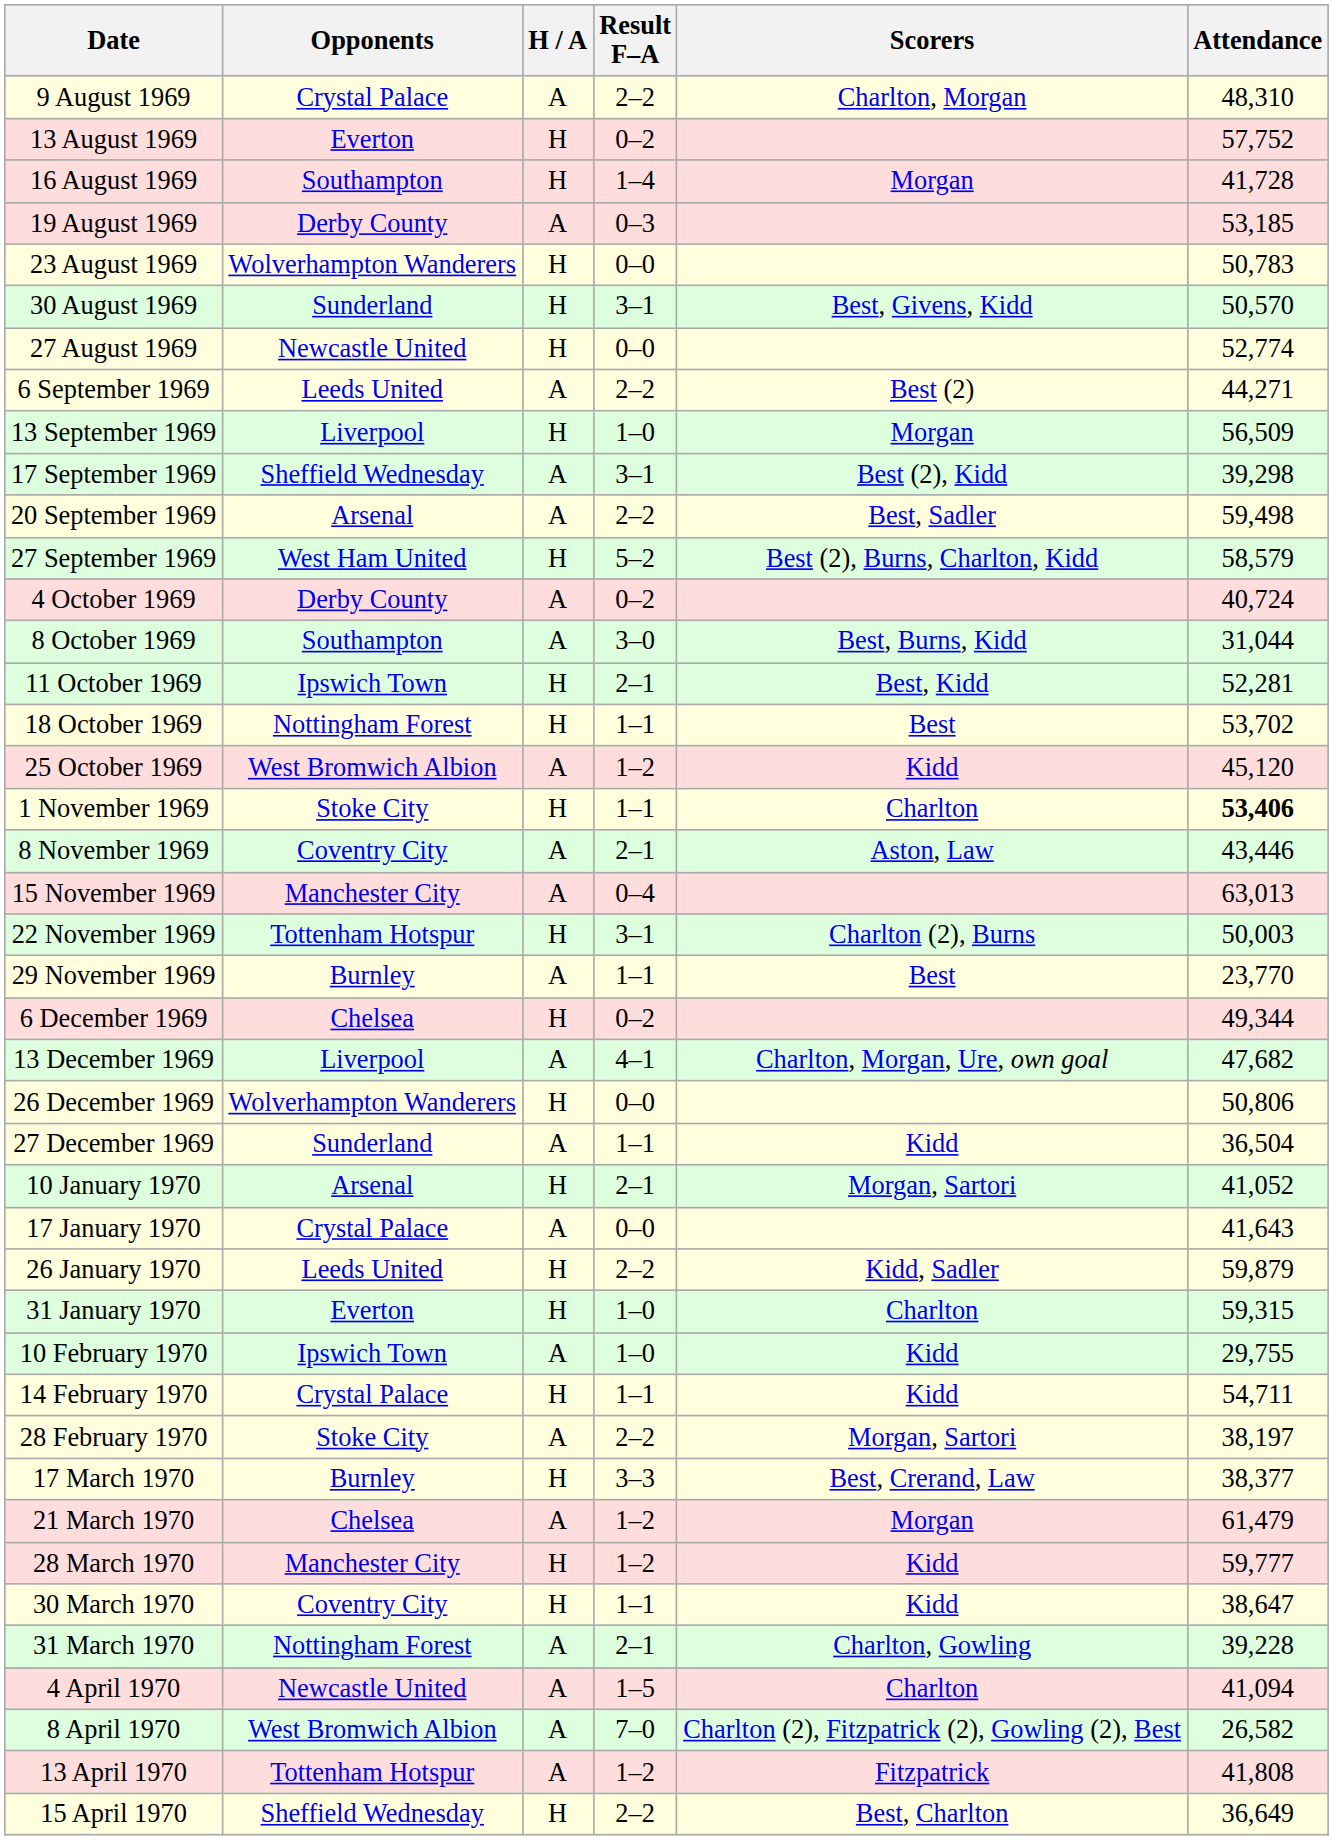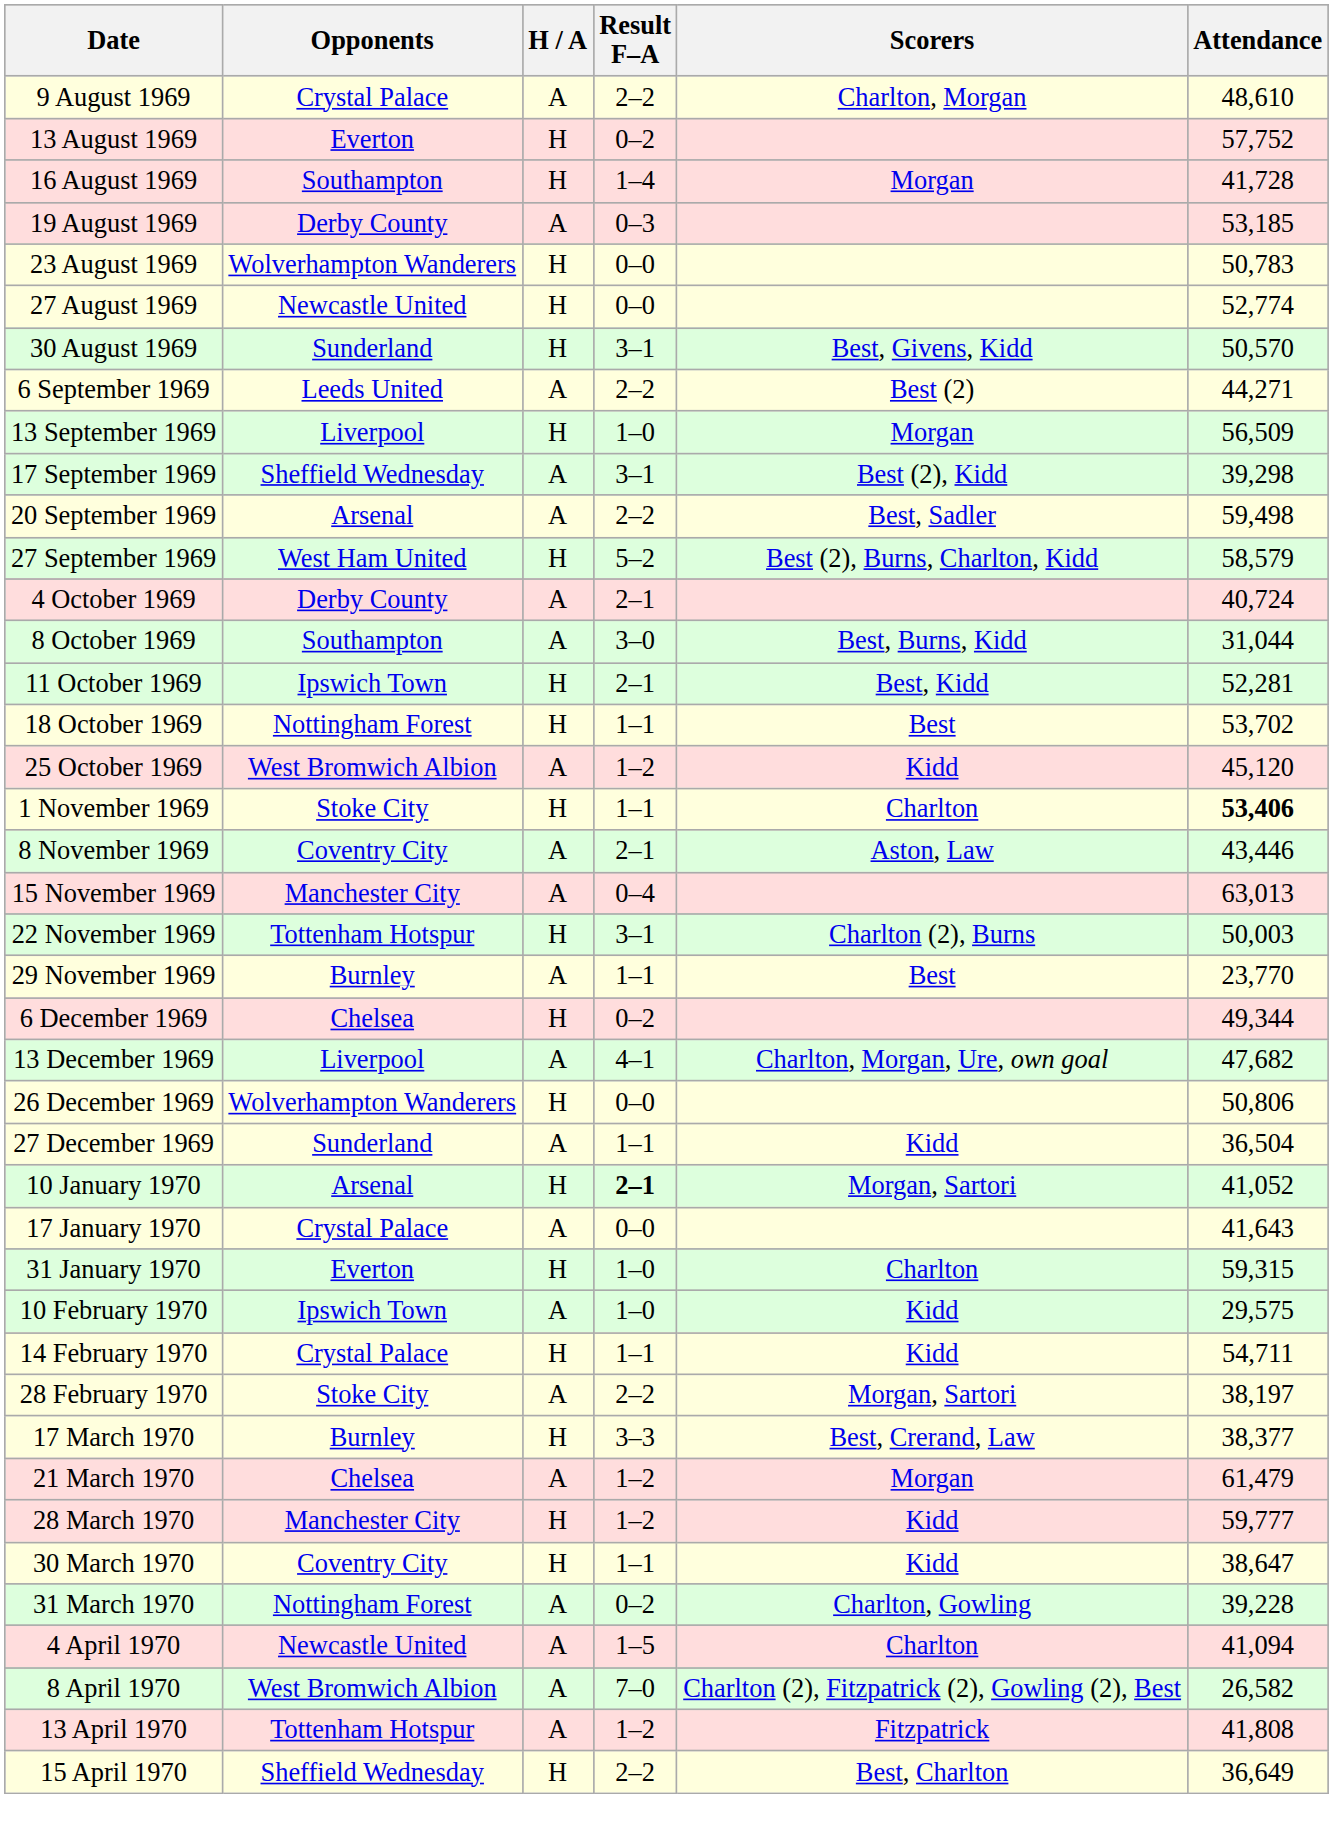 <table class="wikitable" style="text-align:center">
 <tr>
 <th>Date</th>
 <th>Opponents</th>
 <th>H / A</th>
 <th>Result<br>F–A</th>
 <th>Scorers</th>
 <th>Attendance</th>
 </tr>
 <tr bgcolor="#ffffdd">
 <td>9 August 1969</td>
 <td><a href='#'>Crystal Palace</a></td>
 <td>A</td>
 <td>2–2</td>
 <td><a href='#'>Charlton</a>, <a href='#'>Morgan</a></td>
-<td>48,310</td>
+<td>48,610</td>
 </tr>
 <tr bgcolor="#ffdddd">
 <td>13 August 1969</td>
 <td><a href='#'>Everton</a></td>
 <td>H</td>
 <td>0–2</td>
 <td></td>
 <td>57,752</td>
 </tr>
 <tr bgcolor="#ffdddd">
 <td>16 August 1969</td>
 <td><a href='#'>Southampton</a></td>
 <td>H</td>
 <td>1–4</td>
 <td><a href='#'>Morgan</a></td>
 <td>41,728</td>
 </tr>
 <tr bgcolor="#ffdddd">
 <td>19 August 1969</td>
 <td><a href='#'>Derby County</a></td>
 <td>A</td>
 <td>0–3</td>
 <td></td>
 <td>53,185</td>
 </tr>
 <tr bgcolor="#ffffdd">
 <td>23 August 1969</td>
 <td><a href='#'>Wolverhampton Wanderers</a></td>
 <td>H</td>
 <td>0–0</td>
 <td></td>
 <td>50,783</td>
 </tr>
+<tr bgcolor="#ffffdd">
+<td>27 August 1969</td>
+<td><a href='#'>Newcastle United</a></td>
+<td>H</td>
+<td>0–0</td>
+<td></td>
+<td>52,774</td>
+</tr>
 <tr bgcolor="#ddffdd">
 <td>30 August 1969</td>
 <td><a href='#'>Sunderland</a></td>
 <td>H</td>
 <td>3–1</td>
 <td><a href='#'>Best</a>, <a href='#'>Givens</a>, <a href='#'>Kidd</a></td>
 <td>50,570</td>
-</tr>
-<tr bgcolor="#ffffdd">
-<td>27 August 1969</td>
-<td><a href='#'>Newcastle United</a></td>
-<td>H</td>
-<td>0–0</td>
-<td></td>
-<td>52,774</td>
 </tr>
 <tr bgcolor="#ffffdd">
 <td>6 September 1969</td>
 <td><a href='#'>Leeds United</a></td>
 <td>A</td>
 <td>2–2</td>
 <td><a href='#'>Best</a> (2)</td>
 <td>44,271</td>
 </tr>
 <tr bgcolor="#ddffdd">
 <td>13 September 1969</td>
 <td><a href='#'>Liverpool</a></td>
 <td>H</td>
 <td>1–0</td>
 <td><a href='#'>Morgan</a></td>
 <td>56,509</td>
 </tr>
 <tr bgcolor="#ddffdd">
 <td>17 September 1969</td>
 <td><a href='#'>Sheffield Wednesday</a></td>
 <td>A</td>
 <td>3–1</td>
 <td><a href='#'>Best</a> (2), <a href='#'>Kidd</a></td>
 <td>39,298</td>
 </tr>
 <tr bgcolor="#ffffdd">
 <td>20 September 1969</td>
 <td><a href='#'>Arsenal</a></td>
 <td>A</td>
 <td>2–2</td>
 <td><a href='#'>Best</a>, <a href='#'>Sadler</a></td>
 <td>59,498</td>
 </tr>
 <tr bgcolor="#ddffdd">
 <td>27 September 1969</td>
 <td><a href='#'>West Ham United</a></td>
 <td>H</td>
 <td>5–2</td>
 <td><a href='#'>Best</a> (2), <a href='#'>Burns</a>, <a href='#'>Charlton</a>, <a href='#'>Kidd</a></td>
 <td>58,579</td>
 </tr>
 <tr bgcolor="#ffdddd">
 <td>4 October 1969</td>
 <td><a href='#'>Derby County</a></td>
 <td>A</td>
-<td>0–2</td>
+<td>2–1</td>
 <td></td>
 <td>40,724</td>
 </tr>
 <tr bgcolor="#ddffdd">
 <td>8 October 1969</td>
 <td><a href='#'>Southampton</a></td>
 <td>A</td>
 <td>3–0</td>
 <td><a href='#'>Best</a>, <a href='#'>Burns</a>, <a href='#'>Kidd</a></td>
 <td>31,044</td>
 </tr>
 <tr bgcolor="#ddffdd">
 <td>11 October 1969</td>
 <td><a href='#'>Ipswich Town</a></td>
 <td>H</td>
 <td>2–1</td>
 <td><a href='#'>Best</a>, <a href='#'>Kidd</a></td>
 <td>52,281</td>
 </tr>
 <tr bgcolor="#ffffdd">
 <td>18 October 1969</td>
 <td><a href='#'>Nottingham Forest</a></td>
 <td>H</td>
 <td>1–1</td>
 <td><a href='#'>Best</a></td>
 <td>53,702</td>
 </tr>
 <tr bgcolor="#ffdddd">
 <td>25 October 1969</td>
 <td><a href='#'>West Bromwich Albion</a></td>
 <td>A</td>
 <td>1–2</td>
 <td><a href='#'>Kidd</a></td>
 <td>45,120</td>
 </tr>
 <tr bgcolor="#ffffdd">
 <td>1 November 1969</td>
 <td><a href='#'>Stoke City</a></td>
 <td>H</td>
 <td>1–1</td>
 <td><a href='#'>Charlton</a></td>
 <td><strong>53,406</strong></td>
 </tr>
 <tr bgcolor="#ddffdd">
 <td>8 November 1969</td>
 <td><a href='#'>Coventry City</a></td>
 <td>A</td>
 <td>2–1</td>
 <td><a href='#'>Aston</a>, <a href='#'>Law</a></td>
 <td>43,446</td>
 </tr>
 <tr bgcolor="#ffdddd">
 <td>15 November 1969</td>
 <td><a href='#'>Manchester City</a></td>
 <td>A</td>
 <td>0–4</td>
 <td></td>
 <td>63,013</td>
 </tr>
 <tr bgcolor="#ddffdd">
 <td>22 November 1969</td>
 <td><a href='#'>Tottenham Hotspur</a></td>
 <td>H</td>
 <td>3–1</td>
 <td><a href='#'>Charlton</a> (2), <a href='#'>Burns</a></td>
 <td>50,003</td>
 </tr>
 <tr bgcolor="#ffffdd">
 <td>29 November 1969</td>
 <td><a href='#'>Burnley</a></td>
 <td>A</td>
 <td>1–1</td>
 <td><a href='#'>Best</a></td>
 <td>23,770</td>
 </tr>
 <tr bgcolor="#ffdddd">
 <td>6 December 1969</td>
 <td><a href='#'>Chelsea</a></td>
 <td>H</td>
 <td>0–2</td>
 <td></td>
 <td>49,344</td>
 </tr>
 <tr bgcolor="#ddffdd">
 <td>13 December 1969</td>
 <td><a href='#'>Liverpool</a></td>
 <td>A</td>
 <td>4–1</td>
 <td><a href='#'>Charlton</a>, <a href='#'>Morgan</a>, <a href='#'>Ure</a>, <em>own goal</em></td>
 <td>47,682</td>
 </tr>
 <tr bgcolor="#ffffdd">
 <td>26 December 1969</td>
 <td><a href='#'>Wolverhampton Wanderers</a></td>
 <td>H</td>
 <td>0–0</td>
 <td></td>
 <td>50,806</td>
 </tr>
 <tr bgcolor="#ffffdd">
 <td>27 December 1969</td>
 <td><a href='#'>Sunderland</a></td>
 <td>A</td>
 <td>1–1</td>
 <td><a href='#'>Kidd</a></td>
 <td>36,504</td>
 </tr>
 <tr bgcolor="#ddffdd">
 <td>10 January 1970</td>
 <td><a href='#'>Arsenal</a></td>
 <td>H</td>
-<td>2–1</td>
+<td><strong>2–1</strong></td>
 <td><a href='#'>Morgan</a>, <a href='#'>Sartori</a></td>
 <td>41,052</td>
 </tr>
 <tr bgcolor="#ffffdd">
 <td>17 January 1970</td>
 <td><a href='#'>Crystal Palace</a></td>
 <td>A</td>
 <td>0–0</td>
 <td></td>
 <td>41,643</td>
-</tr>
-<tr bgcolor="#ffffdd">
-<td>26 January 1970</td>
-<td><a href='#'>Leeds United</a></td>
-<td>H</td>
-<td>2–2</td>
-<td><a href='#'>Kidd</a>, <a href='#'>Sadler</a></td>
-<td>59,879</td>
 </tr>
 <tr bgcolor="#ddffdd">
 <td>31 January 1970</td>
 <td><a href='#'>Everton</a></td>
 <td>H</td>
 <td>1–0</td>
 <td><a href='#'>Charlton</a></td>
 <td>59,315</td>
 </tr>
 <tr bgcolor="#ddffdd">
 <td>10 February 1970</td>
 <td><a href='#'>Ipswich Town</a></td>
 <td>A</td>
 <td>1–0</td>
 <td><a href='#'>Kidd</a></td>
-<td>29,755</td>
+<td>29,575</td>
 </tr>
 <tr bgcolor="#ffffdd">
 <td>14 February 1970</td>
 <td><a href='#'>Crystal Palace</a></td>
 <td>H</td>
 <td>1–1</td>
 <td><a href='#'>Kidd</a></td>
 <td>54,711</td>
 </tr>
 <tr bgcolor="#ffffdd">
 <td>28 February 1970</td>
 <td><a href='#'>Stoke City</a></td>
 <td>A</td>
 <td>2–2</td>
 <td><a href='#'>Morgan</a>, <a href='#'>Sartori</a></td>
 <td>38,197</td>
 </tr>
 <tr bgcolor="#ffffdd">
 <td>17 March 1970</td>
 <td><a href='#'>Burnley</a></td>
 <td>H</td>
 <td>3–3</td>
 <td><a href='#'>Best</a>, <a href='#'>Crerand</a>, <a href='#'>Law</a></td>
 <td>38,377</td>
 </tr>
 <tr bgcolor="#ffdddd">
 <td>21 March 1970</td>
 <td><a href='#'>Chelsea</a></td>
 <td>A</td>
 <td>1–2</td>
 <td><a href='#'>Morgan</a></td>
 <td>61,479</td>
 </tr>
 <tr bgcolor="#ffdddd">
 <td>28 March 1970</td>
 <td><a href='#'>Manchester City</a></td>
 <td>H</td>
 <td>1–2</td>
 <td><a href='#'>Kidd</a></td>
 <td>59,777</td>
 </tr>
 <tr bgcolor="#ffffdd">
 <td>30 March 1970</td>
 <td><a href='#'>Coventry City</a></td>
 <td>H</td>
 <td>1–1</td>
 <td><a href='#'>Kidd</a></td>
 <td>38,647</td>
 </tr>
 <tr bgcolor="#ddffdd">
 <td>31 March 1970</td>
 <td><a href='#'>Nottingham Forest</a></td>
 <td>A</td>
-<td>2–1</td>
+<td>0–2</td>
 <td><a href='#'>Charlton</a>, <a href='#'>Gowling</a></td>
 <td>39,228</td>
 </tr>
 <tr bgcolor="#ffdddd">
 <td>4 April 1970</td>
 <td><a href='#'>Newcastle United</a></td>
 <td>A</td>
 <td>1–5</td>
 <td><a href='#'>Charlton</a></td>
 <td>41,094</td>
 </tr>
 <tr bgcolor="#ddffdd">
 <td>8 April 1970</td>
 <td><a href='#'>West Bromwich Albion</a></td>
 <td>A</td>
 <td>7–0</td>
 <td><a href='#'>Charlton</a> (2), <a href='#'>Fitzpatrick</a> (2), <a href='#'>Gowling</a> (2), <a href='#'>Best</a></td>
 <td>26,582</td>
 </tr>
 <tr bgcolor="#ffdddd">
 <td>13 April 1970</td>
 <td><a href='#'>Tottenham Hotspur</a></td>
 <td>A</td>
 <td>1–2</td>
 <td><a href='#'>Fitzpatrick</a></td>
 <td>41,808</td>
 </tr>
 <tr bgcolor="#ffffdd">
 <td>15 April 1970</td>
 <td><a href='#'>Sheffield Wednesday</a></td>
 <td>H</td>
 <td>2–2</td>
 <td><a href='#'>Best</a>, <a href='#'>Charlton</a></td>
 <td>36,649</td>
 </tr>
 </table>
